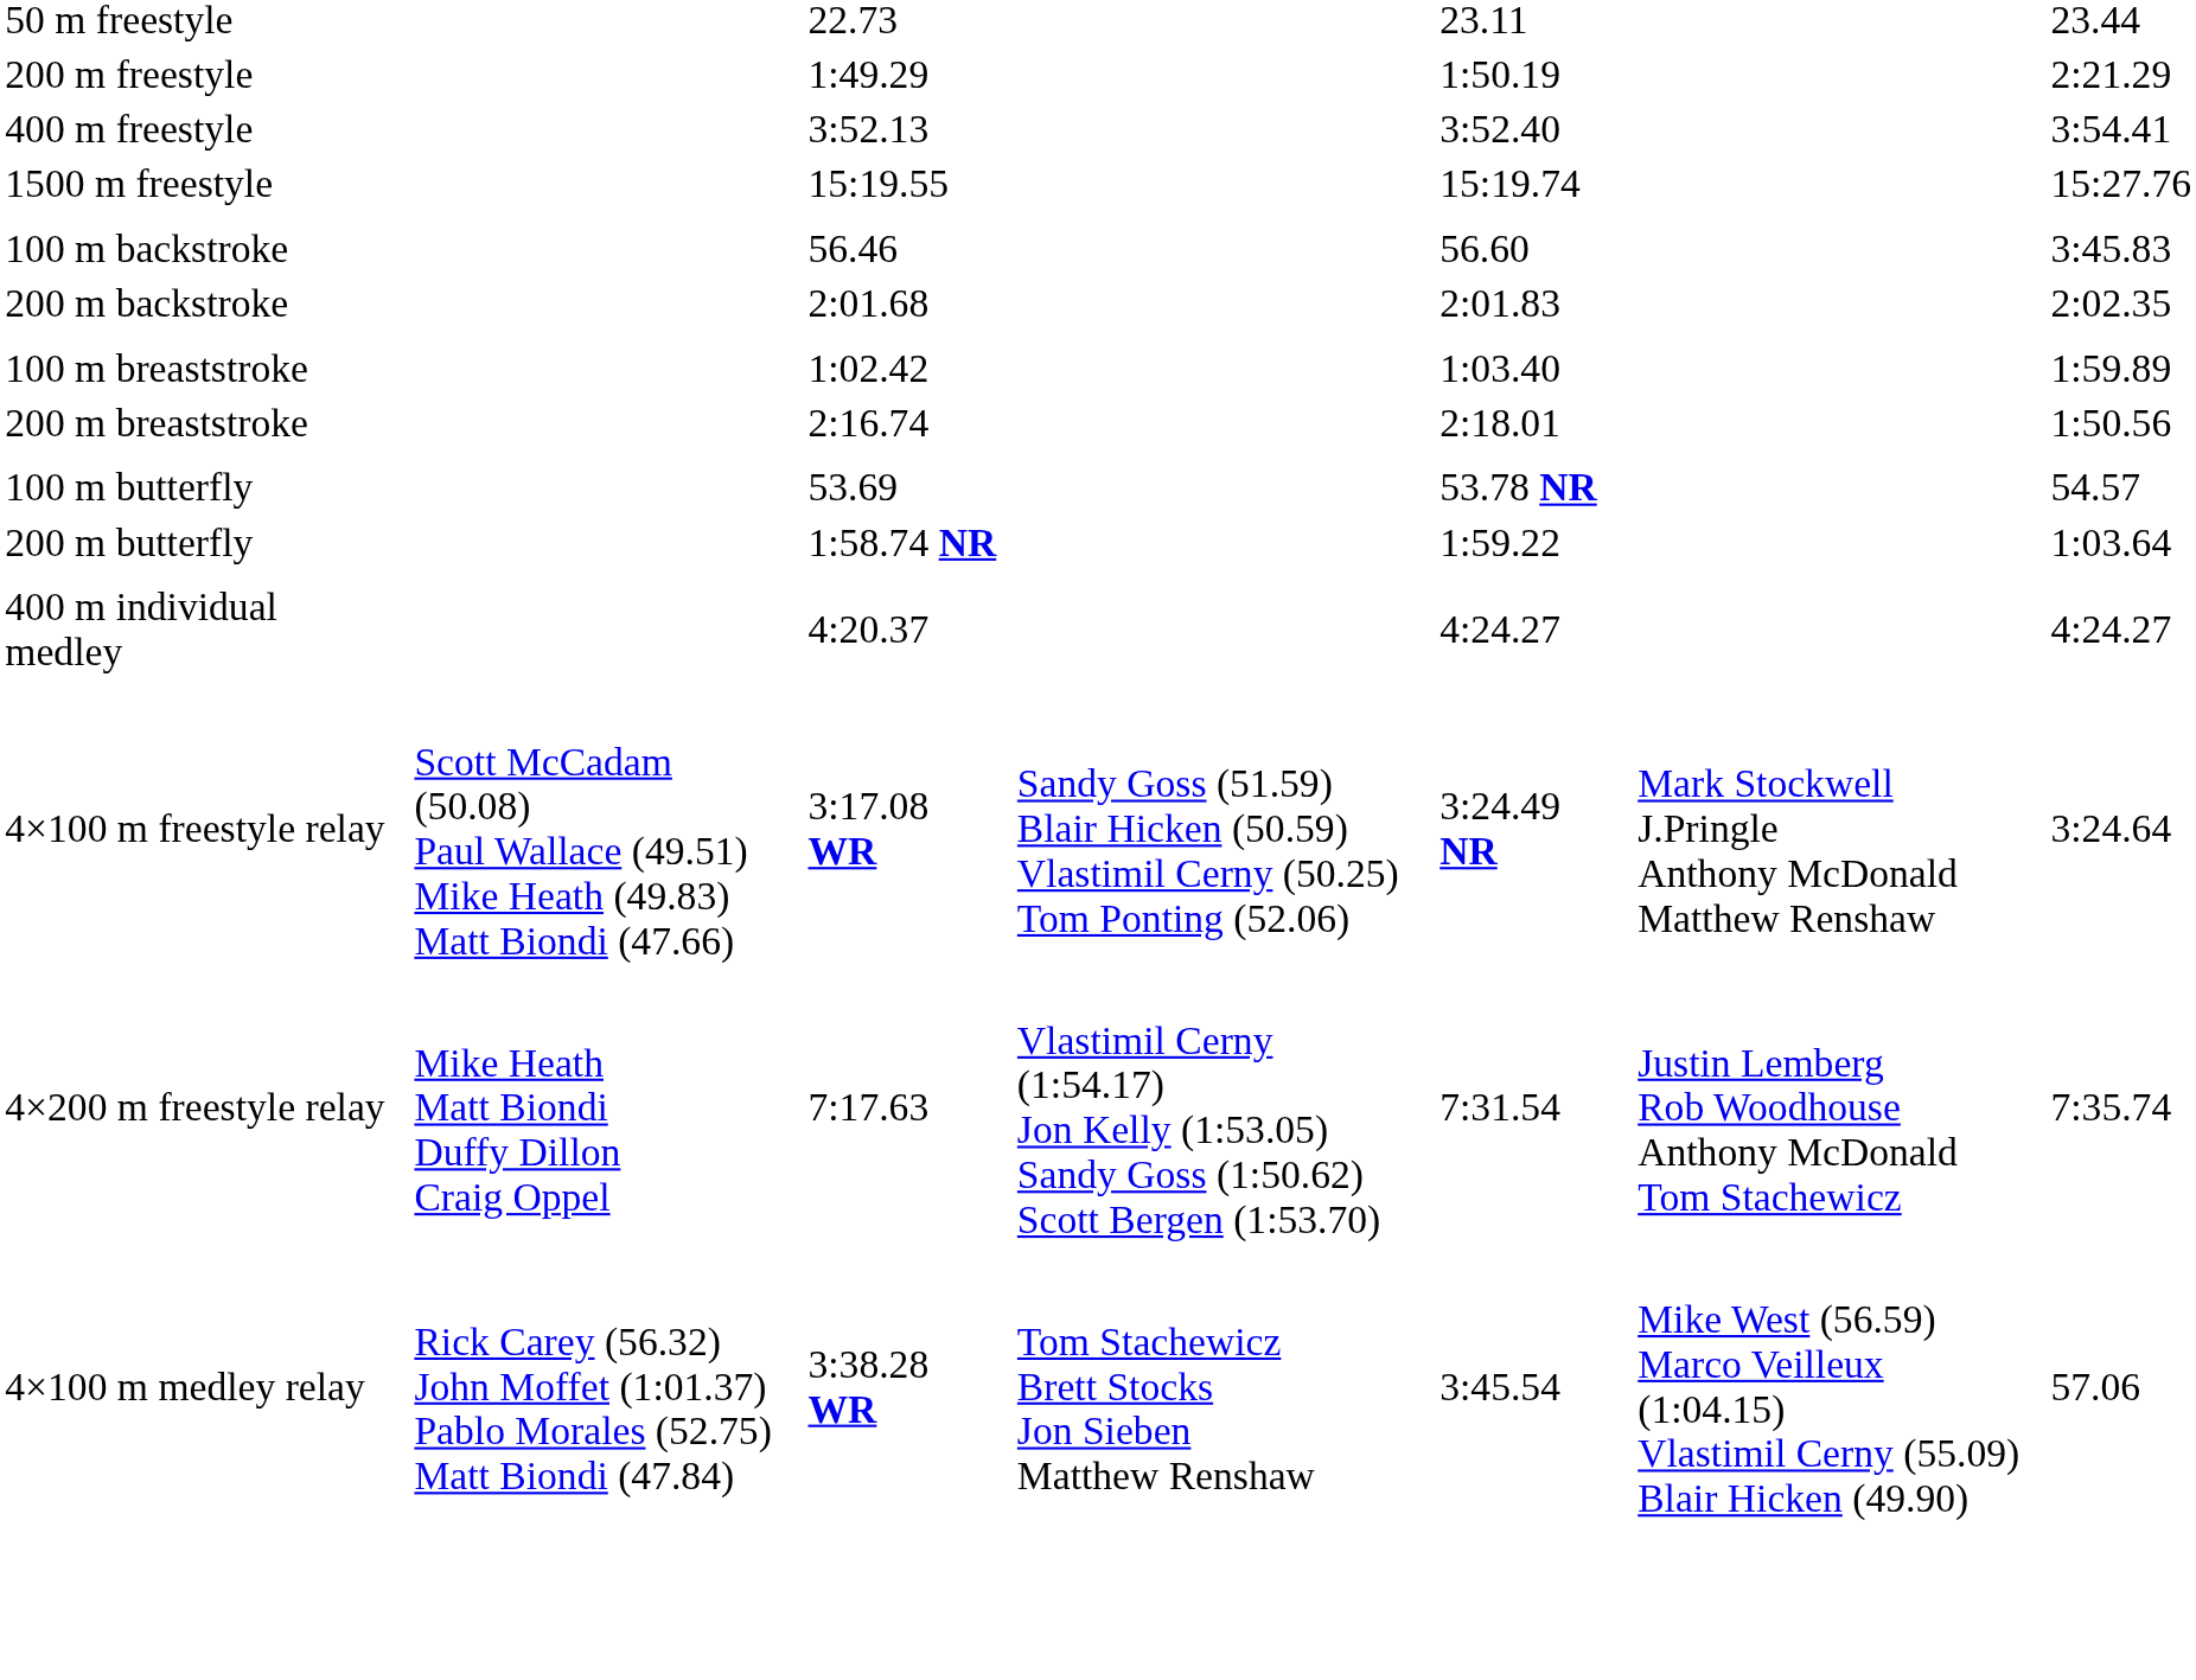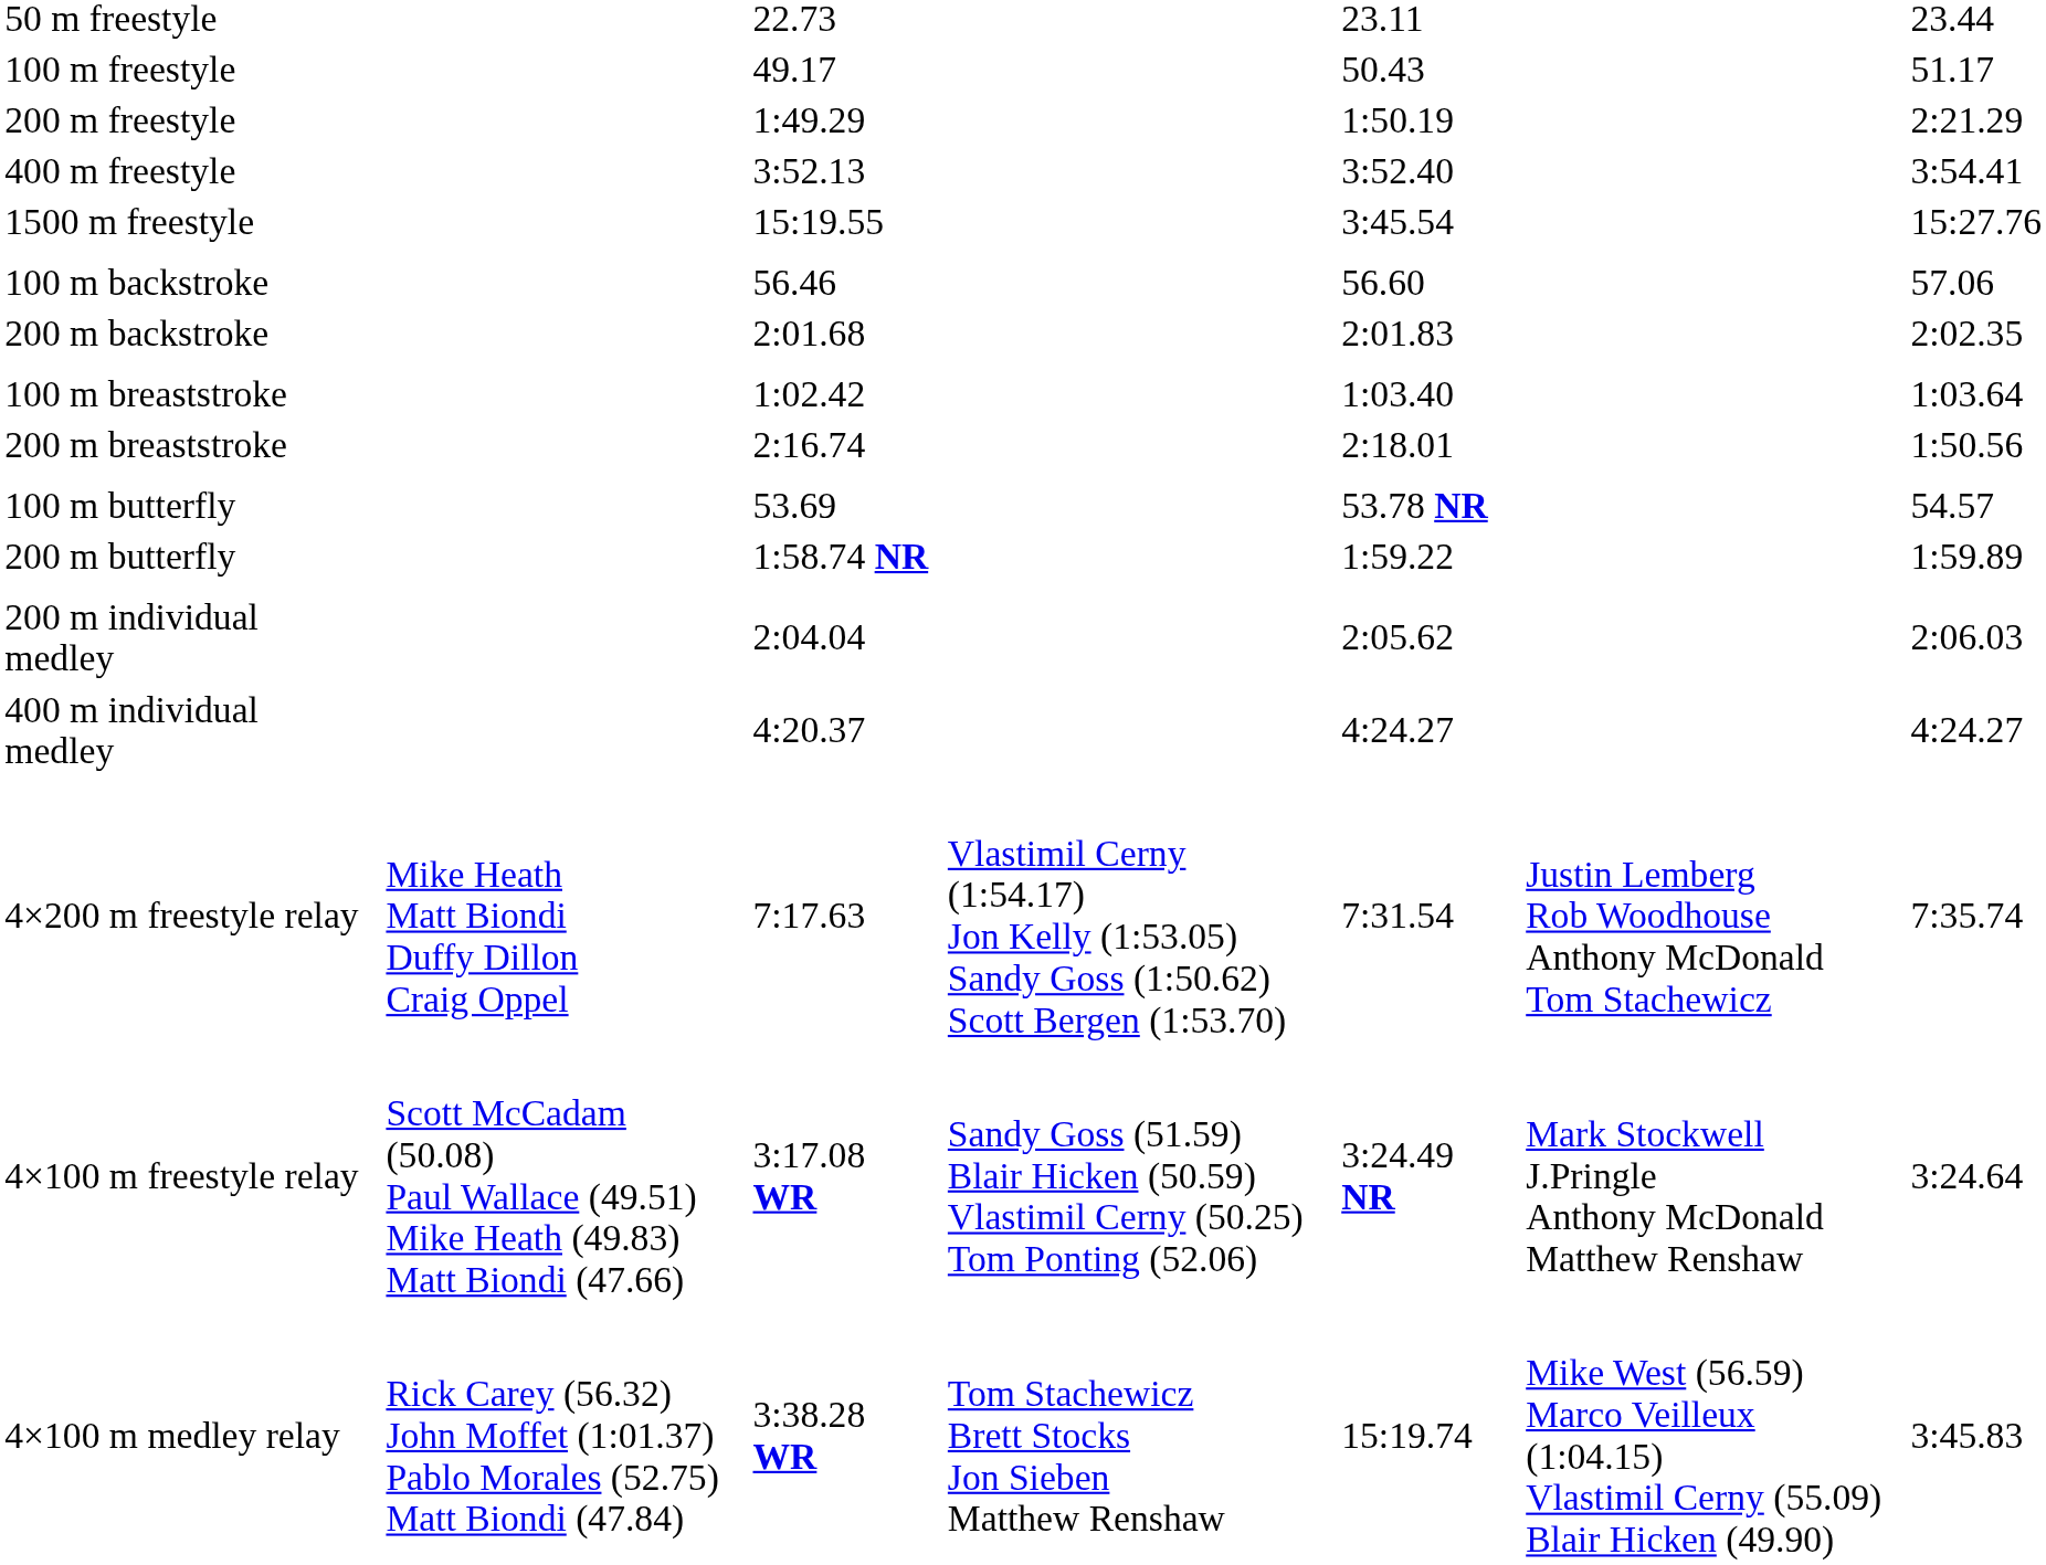 <table>
 <tr>
 <td>50 m freestyle</td>
 <td></td>
 <td>22.73</td>
 <td></td>
 <td>23.11</td>
 <td></td>
 <td>23.44</td>
+</tr>
+<tr>
+<td>100 m freestyle</td>
+<td></td>
+<td>49.17</td>
+<td></td>
+<td>50.43</td>
+<td></td>
+<td>51.17</td>
 </tr>
 <tr>
 <td>200 m freestyle</td>
 <td></td>
 <td>1:49.29</td>
 <td></td>
 <td>1:50.19</td>
 <td></td>
 <td>2:21.29</td>
 </tr>
 <tr>
 <td>400 m freestyle</td>
 <td></td>
 <td>3:52.13</td>
 <td></td>
 <td>3:52.40</td>
 <td></td>
 <td>3:54.41</td>
 </tr>
 <tr>
 <td>1500 m freestyle</td>
 <td></td>
 <td>15:19.55</td>
 <td></td>
-<td>15:19.74</td>
+<td>3:45.54</td>
 <td></td>
 <td>15:27.76</td>
 </tr>
 <tr>
 <td></td>
 <td></td>
 <td></td>
 <td></td>
 <td></td>
 <td></td>
 <td></td>
 </tr>
 <tr>
 <td>100 m backstroke</td>
 <td></td>
 <td>56.46</td>
 <td></td>
 <td>56.60</td>
 <td></td>
-<td>3:45.83</td>
+<td>57.06</td>
 </tr>
 <tr>
 <td>200 m backstroke</td>
 <td></td>
 <td>2:01.68</td>
 <td></td>
 <td>2:01.83</td>
 <td></td>
 <td>2:02.35</td>
 </tr>
 <tr>
 <td></td>
 <td></td>
 <td></td>
 <td></td>
 <td></td>
 <td></td>
 <td></td>
 </tr>
 <tr>
 <td>100 m breaststroke</td>
 <td></td>
 <td>1:02.42</td>
 <td></td>
 <td>1:03.40</td>
 <td></td>
-<td>1:59.89</td>
+<td>1:03.64</td>
 </tr>
 <tr>
 <td>200 m breaststroke</td>
 <td></td>
 <td>2:16.74</td>
 <td></td>
 <td>2:18.01</td>
 <td></td>
 <td>1:50.56</td>
 </tr>
 <tr>
 <td></td>
 <td></td>
 <td></td>
 <td></td>
 <td></td>
 <td></td>
 <td></td>
 </tr>
 <tr>
 <td>100 m butterfly</td>
 <td></td>
 <td>53.69</td>
 <td></td>
 <td>53.78 <strong><a href='#'>NR</a></strong></td>
 <td></td>
 <td>54.57</td>
 </tr>
 <tr>
 <td>200 m butterfly</td>
 <td></td>
 <td>1:58.74 <strong><a href='#'>NR</a></strong></td>
 <td></td>
 <td>1:59.22</td>
 <td></td>
-<td>1:03.64</td>
+<td>1:59.89</td>
 </tr>
 <tr>
 <td></td>
 <td></td>
 <td></td>
 <td></td>
 <td></td>
 <td></td>
 <td></td>
+</tr>
+<tr>
+<td>200 m individual medley</td>
+<td></td>
+<td>2:04.04</td>
+<td></td>
+<td>2:05.62</td>
+<td></td>
+<td>2:06.03</td>
 </tr>
 <tr>
 <td>400 m individual medley</td>
 <td></td>
 <td>4:20.37</td>
 <td></td>
 <td>4:24.27</td>
 <td></td>
 <td>4:24.27</td>
 </tr>
 <tr>
 <td></td>
 <td></td>
 <td></td>
 <td></td>
 <td></td>
 <td></td>
 <td></td>
 </tr>
 <tr>
+<td>4×200 m freestyle relay</td>
+<td><br><a href='#'>Mike Heath</a> <br><a href='#'>Matt Biondi</a> <br><a href='#'>Duffy Dillon</a> <br><a href='#'>Craig Oppel</a></td>
+<td>7:17.63</td>
+<td> <br> <a href='#'>Vlastimil Cerny</a>  (1:54.17) <br> <a href='#'>Jon Kelly</a>  (1:53.05) <br> <a href='#'>Sandy Goss</a>  (1:50.62)<br><a href='#'>Scott Bergen</a>  (1:53.70)</td>
+<td>7:31.54</td>
+<td> <br> <a href='#'>Justin Lemberg</a> <br> <a href='#'>Rob Woodhouse</a> <br> Anthony McDonald <br> <a href='#'>Tom Stachewicz</a></td>
+<td>7:35.74</td>
+</tr>
+<tr>
 <td>4×100 m freestyle relay</td>
 <td><br><a href='#'>Scott McCadam</a> (50.08)<br><a href='#'>Paul Wallace</a> (49.51)<br><a href='#'>Mike Heath</a> (49.83)<br><a href='#'>Matt Biondi</a> (47.66)</td>
 <td>3:17.08 <strong><a href='#'>WR</a></strong></td>
 <td> <br> <a href='#'>Sandy Goss</a>  (51.59) <br> <a href='#'>Blair Hicken</a>  (50.59) <br> <a href='#'>Vlastimil Cerny</a>  (50.25)<br><a href='#'>Tom Ponting</a>  (52.06)</td>
 <td>3:24.49 <strong><a href='#'>NR</a></strong></td>
 <td> <br> <a href='#'>Mark Stockwell</a> <br> J.Pringle <br> Anthony McDonald <br> Matthew Renshaw</td>
 <td>3:24.64</td>
 </tr>
 <tr>
-<td>4×200 m freestyle relay</td>
-<td><br><a href='#'>Mike Heath</a> <br><a href='#'>Matt Biondi</a> <br><a href='#'>Duffy Dillon</a> <br><a href='#'>Craig Oppel</a></td>
-<td>7:17.63</td>
-<td> <br> <a href='#'>Vlastimil Cerny</a>  (1:54.17) <br> <a href='#'>Jon Kelly</a>  (1:53.05) <br> <a href='#'>Sandy Goss</a>  (1:50.62)<br><a href='#'>Scott Bergen</a>  (1:53.70)</td>
-<td>7:31.54</td>
-<td> <br> <a href='#'>Justin Lemberg</a> <br> <a href='#'>Rob Woodhouse</a> <br> Anthony McDonald <br> <a href='#'>Tom Stachewicz</a></td>
-<td>7:35.74</td>
-</tr>
-<tr>
 <td>4×100 m medley relay</td>
 <td><br><a href='#'>Rick Carey</a> (56.32)<br><a href='#'>John Moffet</a> (1:01.37)<br><a href='#'>Pablo Morales</a> (52.75)<br><a href='#'>Matt Biondi</a> (47.84)</td>
 <td>3:38.28 <strong><a href='#'>WR</a></strong></td>
 <td> <br> <a href='#'>Tom Stachewicz</a> <br> <a href='#'>Brett Stocks</a> <br> <a href='#'>Jon Sieben</a> <br> Matthew Renshaw</td>
-<td>3:45.54</td>
+<td>15:19.74</td>
 <td> <br> <a href='#'>Mike West</a>  (56.59) <br> <a href='#'>Marco Veilleux</a>  (1:04.15) <br> <a href='#'>Vlastimil Cerny</a>  (55.09)<br><a href='#'>Blair Hicken</a>  (49.90)</td>
-<td>57.06</td>
+<td>3:45.83</td>
 </tr>
 </table>
